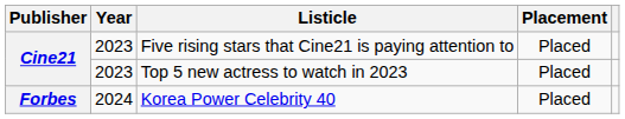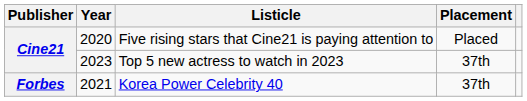 <table class="wikitable plainrowheaders sortable">
 <tr>
 <th scope="col">Publisher</th>
 <th scope="col">Year</th>
 <th scope="col">Listicle</th>
 <th scope="col">Placement</th>
 <th scope="col" class="unsortable"></th>
 </tr>
 <tr>
 <th rowspan="2" scope="row"><em><a href='#'>Cine21</a></em></th>
-<td>2023</td>
+<td>2020</td>
 <td style="text-align:left">Five rising stars that Cine21 is paying attention to</td>
 <td style="text-align:center">Placed</td>
 <td style="text-align:center"></td>
 </tr>
 <tr>
 <td>2023</td>
 <td>Top 5 new actress to watch in 2023</td>
-<td style="text-align:center">Placed</td>
+<td style="text-align:center">37th</td>
 <td style="text-align:center"></td>
 </tr>
 <tr>
 <th scope="row"><em><a href='#'>Forbes</a></em></th>
-<td>2024</td>
+<td>2021</td>
 <td style="text-align:left"><a href='#'>Korea Power Celebrity 40</a></td>
-<td style="text-align:center">Placed</td>
+<td style="text-align:center">37th</td>
 <td style="text-align:center"></td>
 </tr>
 </table>
